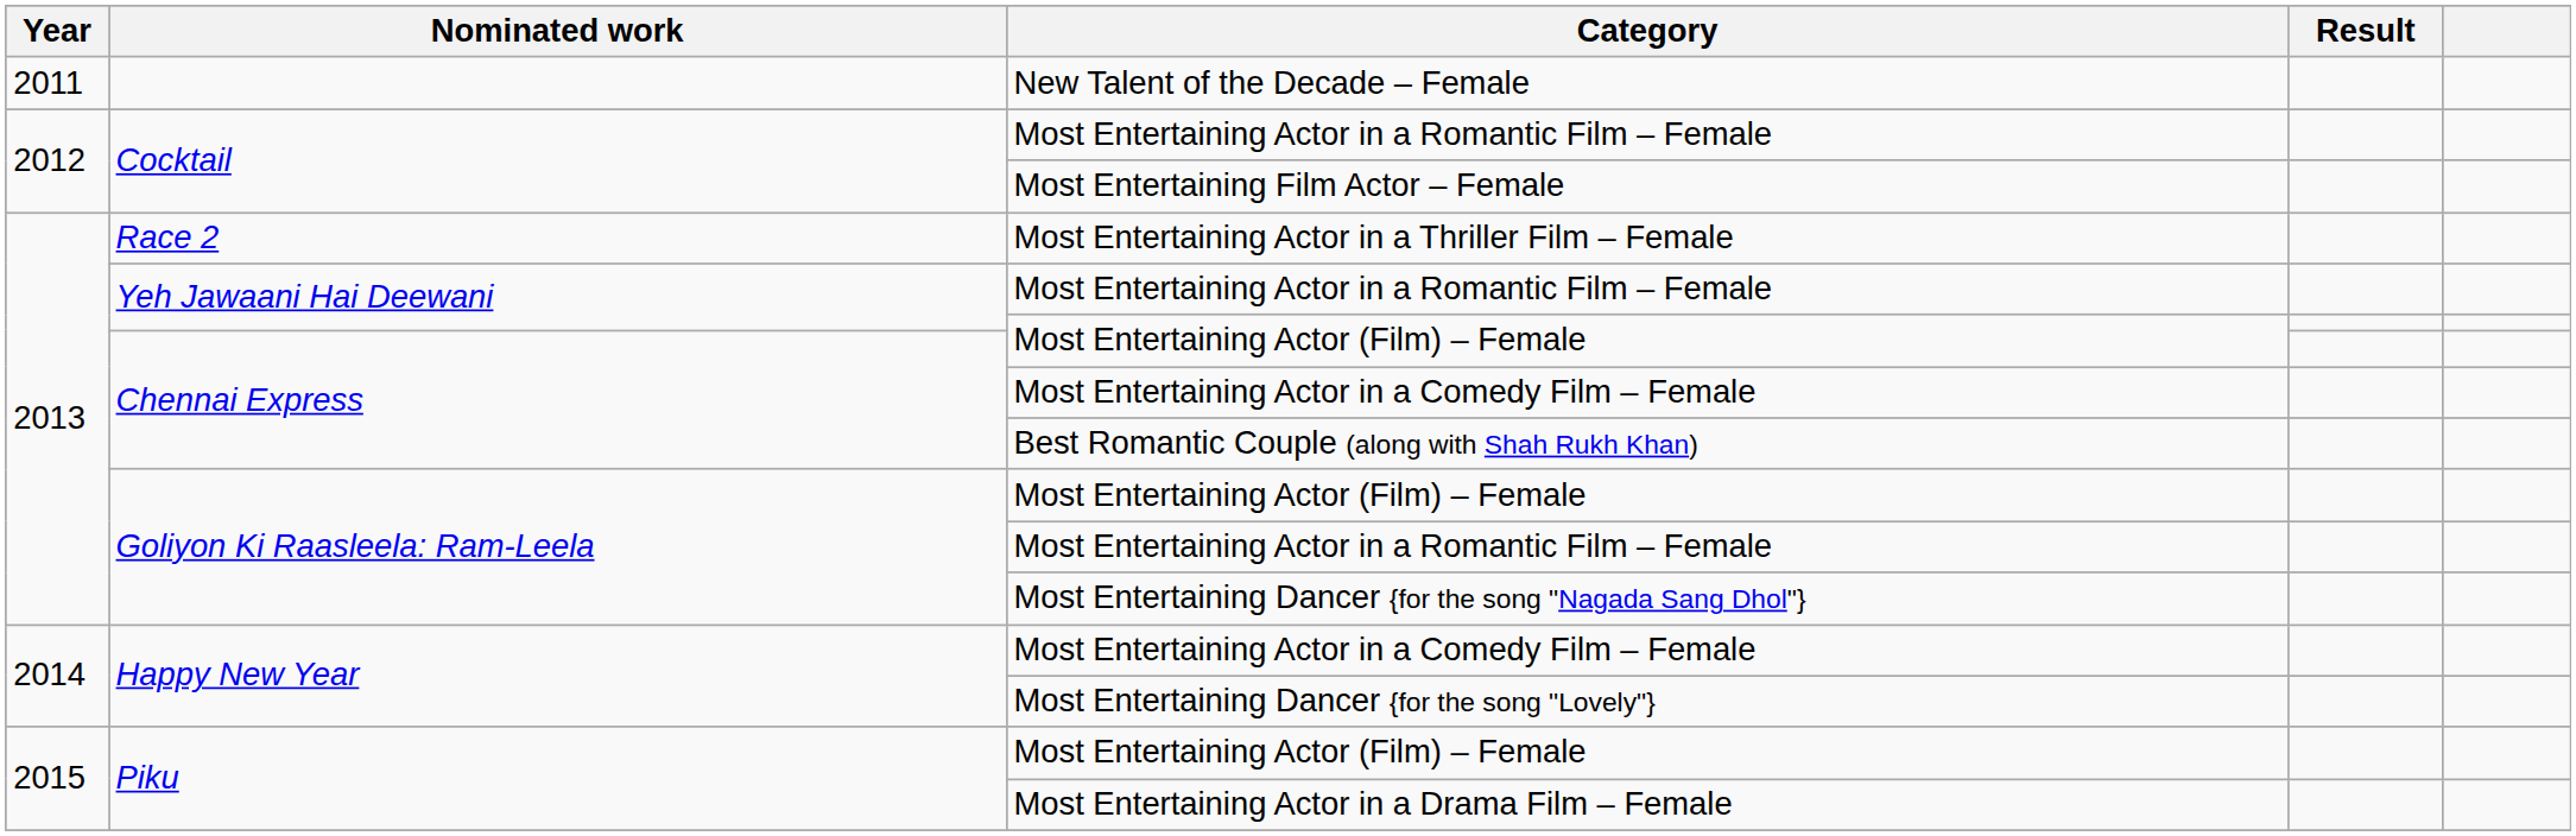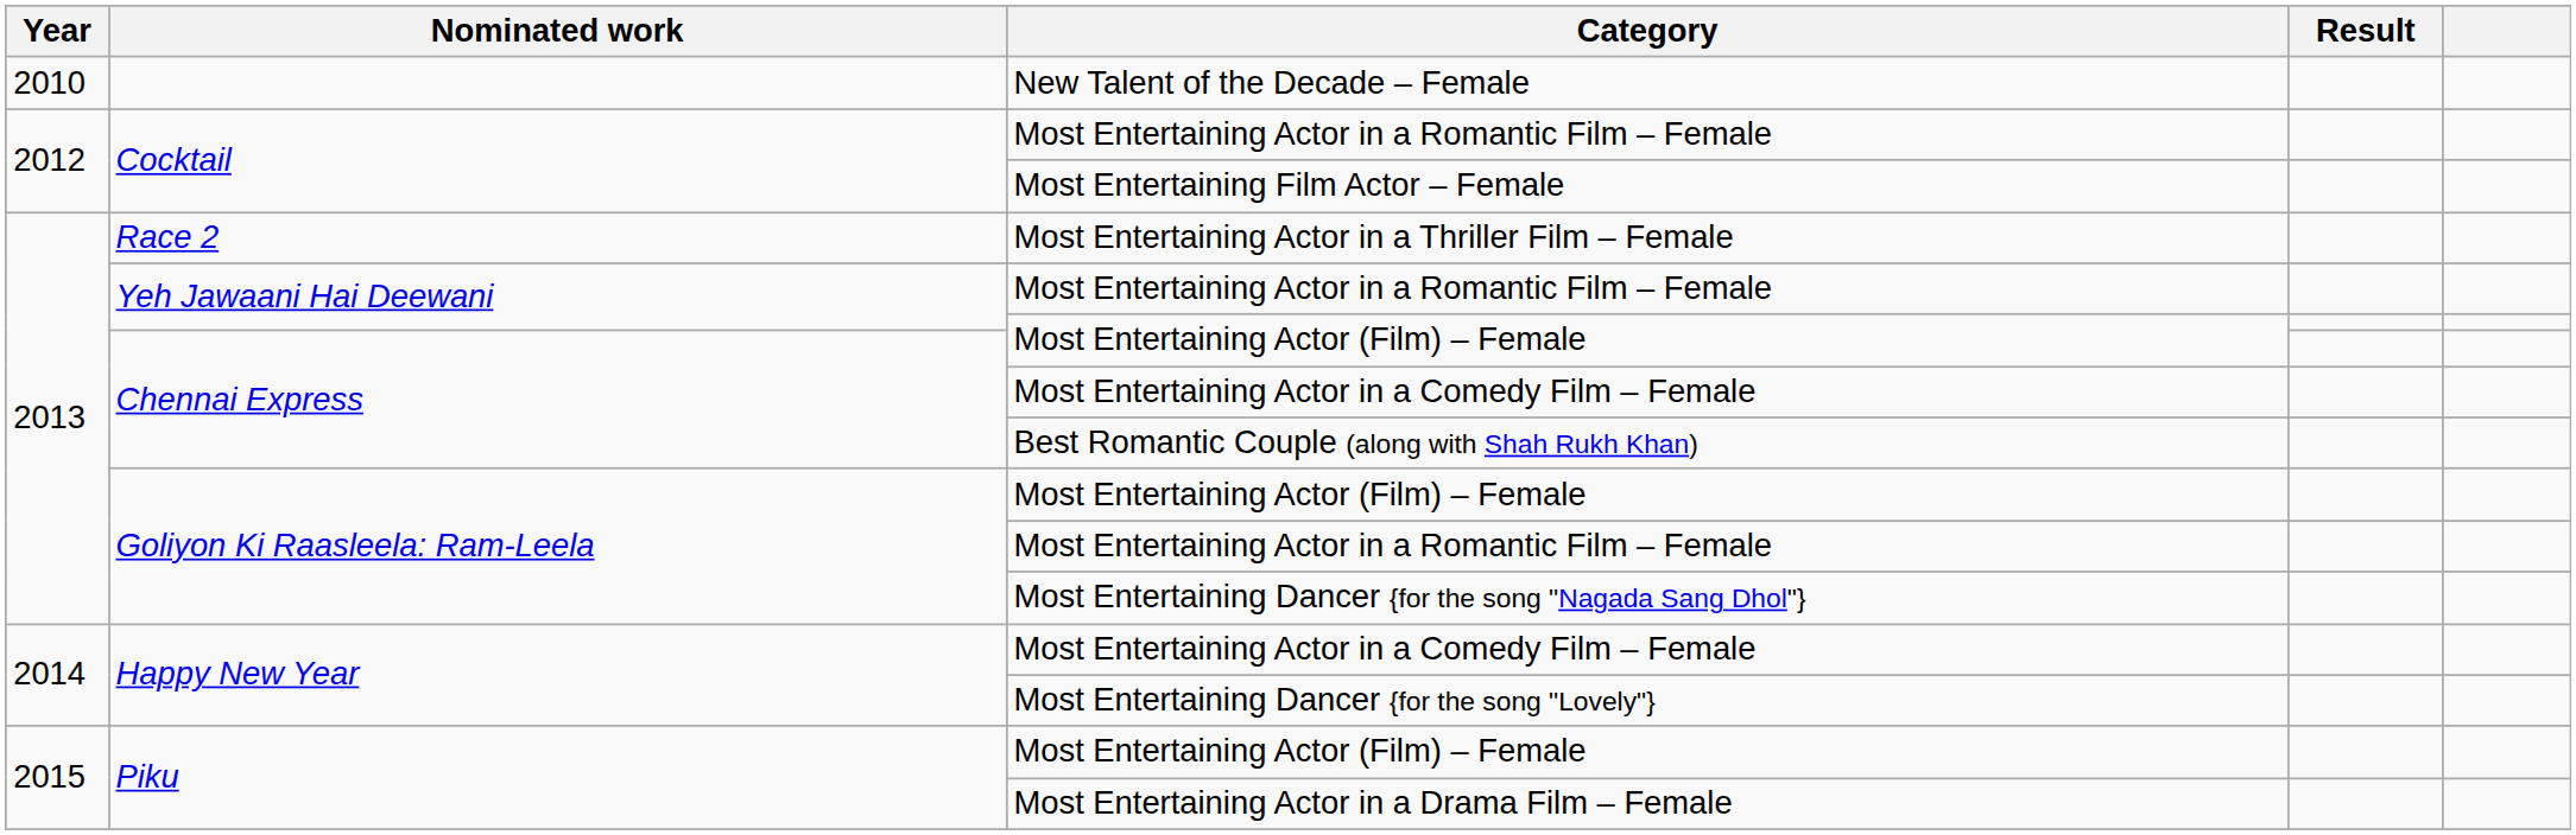 <table class="wikitable" style="width:100%;">
 <tr>
 <th scope="col" style="width:4%;">Year</th>
 <th scope="col" style="width:35%;">Nominated work</th>
 <th scope="col" style="width:50%;">Category</th>
 <th scope="col" style="width:6%;">Result</th>
 <th scope="col" style="width:5%;"></th>
 </tr>
 <tr>
-<td>2011</td>
+<td>2010</td>
 <td></td>
 <td>New Talent of the Decade – Female</td>
 <td></td>
 <td style="text-align:center;"></td>
 </tr>
 <tr>
 <td rowspan="2">2012</td>
 <td rowspan="2"><em><a href='#'>Cocktail</a></em></td>
 <td>Most Entertaining Actor in a Romantic Film – Female</td>
 <td></td>
 <td style="text-align:center;"></td>
 </tr>
 <tr>
 <td>Most Entertaining Film Actor – Female</td>
 <td></td>
 <td style="text-align:center;"></td>
 </tr>
 <tr>
 <td rowspan="9">2013</td>
 <td><em><a href='#'>Race 2</a></em></td>
 <td>Most Entertaining Actor in a Thriller Film – Female</td>
 <td></td>
 <td style="text-align:center;"></td>
 </tr>
 <tr>
 <td rowspan="2"><em><a href='#'>Yeh Jawaani Hai Deewani</a></em></td>
 <td>Most Entertaining Actor in a Romantic Film – Female</td>
 <td></td>
 <td style="text-align:center;"></td>
 </tr>
 <tr>
 <td rowspan="2">Most Entertaining Actor (Film) – Female</td>
 <td></td>
 <td style="text-align:center;"></td>
 </tr>
 <tr>
 <td rowspan="3"><em><a href='#'>Chennai Express</a></em></td>
 <td></td>
 <td style="text-align:center;"></td>
 </tr>
 <tr>
 <td>Most Entertaining Actor in a Comedy Film – Female</td>
 <td></td>
 <td style="text-align:center;"></td>
 </tr>
 <tr>
 <td>Best Romantic Couple <small>(along with <a href='#'>Shah Rukh Khan</a>)</small></td>
 <td></td>
 <td style="text-align:center;"></td>
 </tr>
 <tr>
 <td rowspan="3"><em><a href='#'>Goliyon Ki Raasleela: Ram-Leela</a></em></td>
 <td>Most Entertaining Actor (Film) – Female</td>
 <td></td>
 <td style="text-align:center;"></td>
 </tr>
 <tr>
 <td>Most Entertaining Actor in a Romantic Film – Female</td>
 <td></td>
 <td style="text-align:center;"></td>
 </tr>
 <tr>
 <td>Most Entertaining Dancer <small>{for the song "<a href='#'>Nagada Sang Dhol</a>"}</small></td>
 <td></td>
 <td style="text-align:center;"></td>
 </tr>
 <tr>
 <td rowspan="2">2014</td>
 <td rowspan="2"><em><a href='#'>Happy New Year</a></em></td>
 <td>Most Entertaining Actor in a Comedy Film – Female</td>
 <td></td>
 <td style="text-align:center;"></td>
 </tr>
 <tr>
 <td>Most Entertaining Dancer <small>{for the song "Lovely"}</small></td>
 <td></td>
 <td style="text-align:center;"></td>
 </tr>
 <tr>
 <td rowspan="2">2015</td>
 <td rowspan="2"><em><a href='#'>Piku</a></em></td>
 <td>Most Entertaining Actor (Film) – Female</td>
 <td></td>
 <td style="text-align:center;"></td>
 </tr>
 <tr>
 <td>Most Entertaining Actor in a Drama Film – Female</td>
 <td></td>
 <td style="text-align:center;"></td>
 </tr>
 </table>
